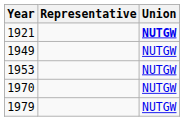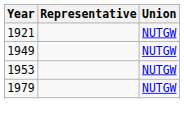 <table class="wikitable sortable">
 <tr>
 <th>Year</th>
 <th>Representative</th>
 <th>Union</th>
 </tr>
 <tr>
 <td>1921</td>
 <td></td>
-<td><strong><a href='#'>NUTGW</a></strong></td>
+<td><a href='#'>NUTGW</a></td>
 </tr>
 <tr>
 <td>1949</td>
 <td></td>
 <td><a href='#'>NUTGW</a></td>
 </tr>
 <tr>
 <td>1953</td>
 <td></td>
 <td><a href='#'>NUTGW</a></td>
 </tr>
 <tr>
-<td>1970</td>
-<td></td>
-<td><a href='#'>NUTGW</a></td>
-</tr>
-<tr>
 <td>1979</td>
 <td></td>
 <td><a href='#'>NUTGW</a></td>
 </tr>
 </table>
